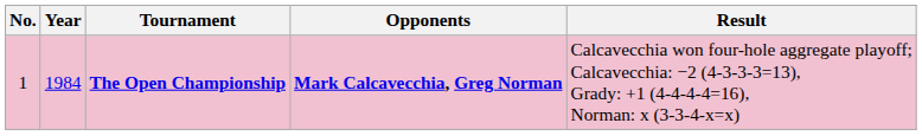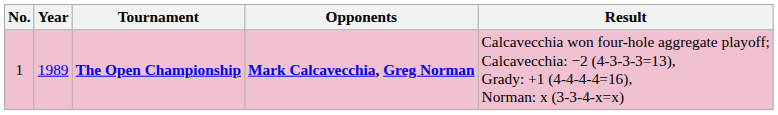 <table class="wikitable" style="font-size:95%;">
 <tr>
 <th>No.</th>
 <th>Year</th>
 <th>Tournament</th>
 <th>Opponents</th>
 <th>Result</th>
 </tr>
 <tr style="background:#F2C1D1;">
 <td align=center>1</td>
-<td><a href='#'>1984</a></td>
+<td><a href='#'>1989</a></td>
 <td><strong><a href='#'>The Open Championship</a></strong></td>
 <td><strong> <a href='#'>Mark Calcavecchia</a>,  <a href='#'>Greg Norman</a></strong></td>
 <td>Calcavecchia won four-hole aggregate playoff;<br>Calcavecchia: −2 (4-3-3-3=13),<br>Grady: +1 (4-4-4-4=16),<br>Norman: x (3-3-4-x=x)</td>
 </tr>
 </table>
